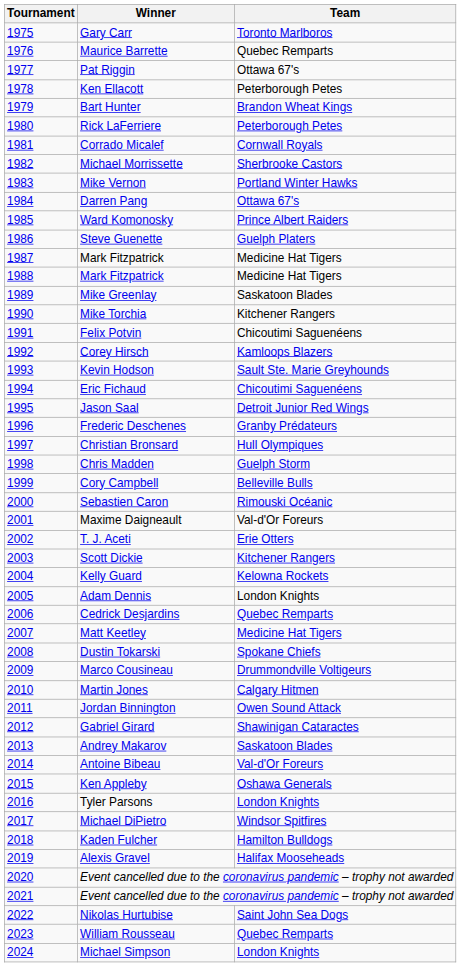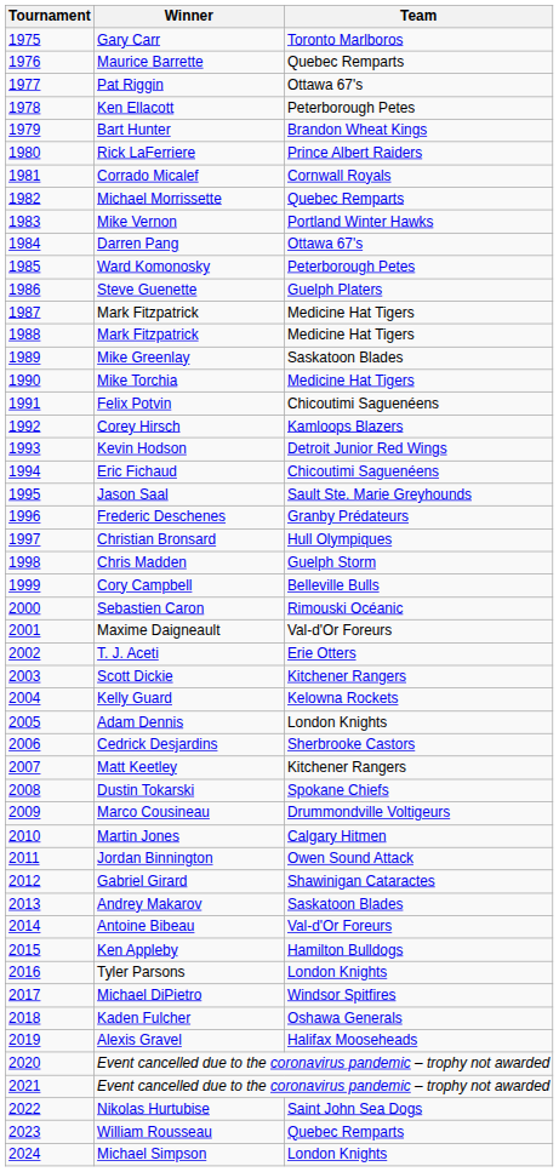 <table class="wikitable sortable">
 <tr>
 <th>Tournament</th>
 <th>Winner</th>
 <th>Team</th>
 </tr>
 <tr>
 <td><a href='#'>1975</a></td>
 <td><a href='#'>Gary Carr</a></td>
 <td><a href='#'>Toronto Marlboros</a></td>
 </tr>
 <tr>
 <td><a href='#'>1976</a></td>
 <td><a href='#'>Maurice Barrette</a></td>
 <td>Quebec Remparts</td>
 </tr>
 <tr>
 <td><a href='#'>1977</a></td>
 <td><a href='#'>Pat Riggin</a></td>
 <td>Ottawa 67's</td>
 </tr>
 <tr>
 <td><a href='#'>1978</a></td>
 <td><a href='#'>Ken Ellacott</a></td>
 <td>Peterborough Petes</td>
 </tr>
 <tr>
 <td><a href='#'>1979</a></td>
 <td><a href='#'>Bart Hunter</a></td>
 <td><a href='#'>Brandon Wheat Kings</a></td>
 </tr>
 <tr>
 <td><a href='#'>1980</a></td>
 <td><a href='#'>Rick LaFerriere</a></td>
-<td><a href='#'>Peterborough Petes</a></td>
+<td><a href='#'>Prince Albert Raiders</a></td>
 </tr>
 <tr>
 <td><a href='#'>1981</a></td>
 <td><a href='#'>Corrado Micalef</a></td>
 <td><a href='#'>Cornwall Royals</a></td>
 </tr>
 <tr>
 <td><a href='#'>1982</a></td>
 <td><a href='#'>Michael Morrissette</a></td>
-<td><a href='#'>Sherbrooke Castors</a></td>
+<td><a href='#'>Quebec Remparts</a></td>
 </tr>
 <tr>
 <td><a href='#'>1983</a></td>
 <td><a href='#'>Mike Vernon</a></td>
 <td><a href='#'>Portland Winter Hawks</a></td>
 </tr>
 <tr>
 <td><a href='#'>1984</a></td>
 <td><a href='#'>Darren Pang</a></td>
 <td><a href='#'>Ottawa 67's</a></td>
 </tr>
 <tr>
 <td><a href='#'>1985</a></td>
 <td><a href='#'>Ward Komonosky</a></td>
-<td><a href='#'>Prince Albert Raiders</a></td>
+<td><a href='#'>Peterborough Petes</a></td>
 </tr>
 <tr>
 <td><a href='#'>1986</a></td>
 <td><a href='#'>Steve Guenette</a></td>
 <td><a href='#'>Guelph Platers</a></td>
 </tr>
 <tr>
 <td><a href='#'>1987</a></td>
 <td>Mark Fitzpatrick</td>
 <td>Medicine Hat Tigers</td>
 </tr>
 <tr>
 <td><a href='#'>1988</a></td>
 <td><a href='#'>Mark Fitzpatrick</a></td>
 <td>Medicine Hat Tigers</td>
 </tr>
 <tr>
 <td><a href='#'>1989</a></td>
 <td><a href='#'>Mike Greenlay</a></td>
 <td>Saskatoon Blades</td>
 </tr>
 <tr>
 <td><a href='#'>1990</a></td>
 <td><a href='#'>Mike Torchia</a></td>
-<td>Kitchener Rangers</td>
+<td><a href='#'>Medicine Hat Tigers</a></td>
 </tr>
 <tr>
 <td><a href='#'>1991</a></td>
 <td><a href='#'>Felix Potvin</a></td>
 <td>Chicoutimi Saguenéens</td>
 </tr>
 <tr>
 <td><a href='#'>1992</a></td>
 <td><a href='#'>Corey Hirsch</a></td>
 <td><a href='#'>Kamloops Blazers</a></td>
 </tr>
 <tr>
 <td><a href='#'>1993</a></td>
 <td><a href='#'>Kevin Hodson</a></td>
-<td><a href='#'>Sault Ste. Marie Greyhounds</a></td>
+<td><a href='#'>Detroit Junior Red Wings</a></td>
 </tr>
 <tr>
 <td><a href='#'>1994</a></td>
 <td><a href='#'>Eric Fichaud</a></td>
 <td><a href='#'>Chicoutimi Saguenéens</a></td>
 </tr>
 <tr>
 <td><a href='#'>1995</a></td>
 <td><a href='#'>Jason Saal</a></td>
-<td><a href='#'>Detroit Junior Red Wings</a></td>
+<td><a href='#'>Sault Ste. Marie Greyhounds</a></td>
 </tr>
 <tr>
 <td><a href='#'>1996</a></td>
 <td><a href='#'>Frederic Deschenes</a></td>
 <td><a href='#'>Granby Prédateurs</a></td>
 </tr>
 <tr>
 <td><a href='#'>1997</a></td>
 <td><a href='#'>Christian Bronsard</a></td>
 <td><a href='#'>Hull Olympiques</a></td>
 </tr>
 <tr>
 <td><a href='#'>1998</a></td>
 <td><a href='#'>Chris Madden</a></td>
 <td><a href='#'>Guelph Storm</a></td>
 </tr>
 <tr>
 <td><a href='#'>1999</a></td>
 <td><a href='#'>Cory Campbell</a></td>
 <td><a href='#'>Belleville Bulls</a></td>
 </tr>
 <tr>
 <td><a href='#'>2000</a></td>
 <td><a href='#'>Sebastien Caron</a></td>
 <td><a href='#'>Rimouski Océanic</a></td>
 </tr>
 <tr>
 <td><a href='#'>2001</a></td>
 <td>Maxime Daigneault</td>
 <td>Val-d'Or Foreurs</td>
 </tr>
 <tr>
 <td><a href='#'>2002</a></td>
 <td><a href='#'>T. J. Aceti</a></td>
 <td><a href='#'>Erie Otters</a></td>
 </tr>
 <tr>
 <td><a href='#'>2003</a></td>
 <td><a href='#'>Scott Dickie</a></td>
 <td><a href='#'>Kitchener Rangers</a></td>
 </tr>
 <tr>
 <td><a href='#'>2004</a></td>
 <td><a href='#'>Kelly Guard</a></td>
 <td><a href='#'>Kelowna Rockets</a></td>
 </tr>
 <tr>
 <td><a href='#'>2005</a></td>
 <td><a href='#'>Adam Dennis</a></td>
 <td>London Knights</td>
 </tr>
 <tr>
 <td><a href='#'>2006</a></td>
 <td><a href='#'>Cedrick Desjardins</a></td>
-<td><a href='#'>Quebec Remparts</a></td>
+<td><a href='#'>Sherbrooke Castors</a></td>
 </tr>
 <tr>
 <td><a href='#'>2007</a></td>
 <td><a href='#'>Matt Keetley</a></td>
-<td><a href='#'>Medicine Hat Tigers</a></td>
+<td>Kitchener Rangers</td>
 </tr>
 <tr>
 <td><a href='#'>2008</a></td>
 <td><a href='#'>Dustin Tokarski</a></td>
 <td><a href='#'>Spokane Chiefs</a></td>
 </tr>
 <tr>
 <td><a href='#'>2009</a></td>
 <td><a href='#'>Marco Cousineau</a></td>
 <td><a href='#'>Drummondville Voltigeurs</a></td>
 </tr>
 <tr>
 <td><a href='#'>2010</a></td>
 <td><a href='#'>Martin Jones</a></td>
 <td><a href='#'>Calgary Hitmen</a></td>
 </tr>
 <tr>
 <td><a href='#'>2011</a></td>
 <td><a href='#'>Jordan Binnington</a></td>
 <td><a href='#'>Owen Sound Attack</a></td>
 </tr>
 <tr>
 <td><a href='#'>2012</a></td>
 <td><a href='#'>Gabriel Girard</a></td>
 <td><a href='#'>Shawinigan Cataractes</a></td>
 </tr>
 <tr>
 <td><a href='#'>2013</a></td>
 <td><a href='#'>Andrey Makarov</a></td>
 <td><a href='#'>Saskatoon Blades</a></td>
 </tr>
 <tr>
 <td><a href='#'>2014</a></td>
 <td><a href='#'>Antoine Bibeau</a></td>
 <td><a href='#'>Val-d'Or Foreurs</a></td>
 </tr>
 <tr>
 <td><a href='#'>2015</a></td>
 <td><a href='#'>Ken Appleby</a></td>
-<td><a href='#'>Oshawa Generals</a></td>
+<td><a href='#'>Hamilton Bulldogs</a></td>
 </tr>
 <tr>
 <td><a href='#'>2016</a></td>
 <td>Tyler Parsons</td>
 <td><a href='#'>London Knights</a></td>
 </tr>
 <tr>
 <td><a href='#'>2017</a></td>
 <td><a href='#'>Michael DiPietro</a></td>
 <td><a href='#'>Windsor Spitfires</a></td>
 </tr>
 <tr>
 <td><a href='#'>2018</a></td>
 <td><a href='#'>Kaden Fulcher</a></td>
-<td><a href='#'>Hamilton Bulldogs</a></td>
+<td><a href='#'>Oshawa Generals</a></td>
 </tr>
 <tr>
 <td><a href='#'>2019</a></td>
 <td><a href='#'>Alexis Gravel</a></td>
 <td><a href='#'>Halifax Mooseheads</a></td>
 </tr>
 <tr>
 <td><a href='#'>2020</a></td>
 <td colspan="2"><em>Event cancelled due to the <a href='#'>coronavirus pandemic</a> – trophy not awarded</em></td>
 </tr>
 <tr>
 <td><a href='#'>2021</a></td>
 <td colspan="2"><em>Event cancelled due to the <a href='#'>coronavirus pandemic</a> – trophy not awarded</em></td>
 </tr>
 <tr>
 <td><a href='#'>2022</a></td>
 <td><a href='#'>Nikolas Hurtubise</a></td>
 <td><a href='#'>Saint John Sea Dogs</a></td>
 </tr>
 <tr>
 <td><a href='#'>2023</a></td>
 <td><a href='#'>William Rousseau</a></td>
 <td><a href='#'>Quebec Remparts</a></td>
 </tr>
 <tr>
 <td><a href='#'>2024</a></td>
 <td><a href='#'>Michael Simpson</a></td>
 <td><a href='#'>London Knights</a></td>
 </tr>
 </table>
